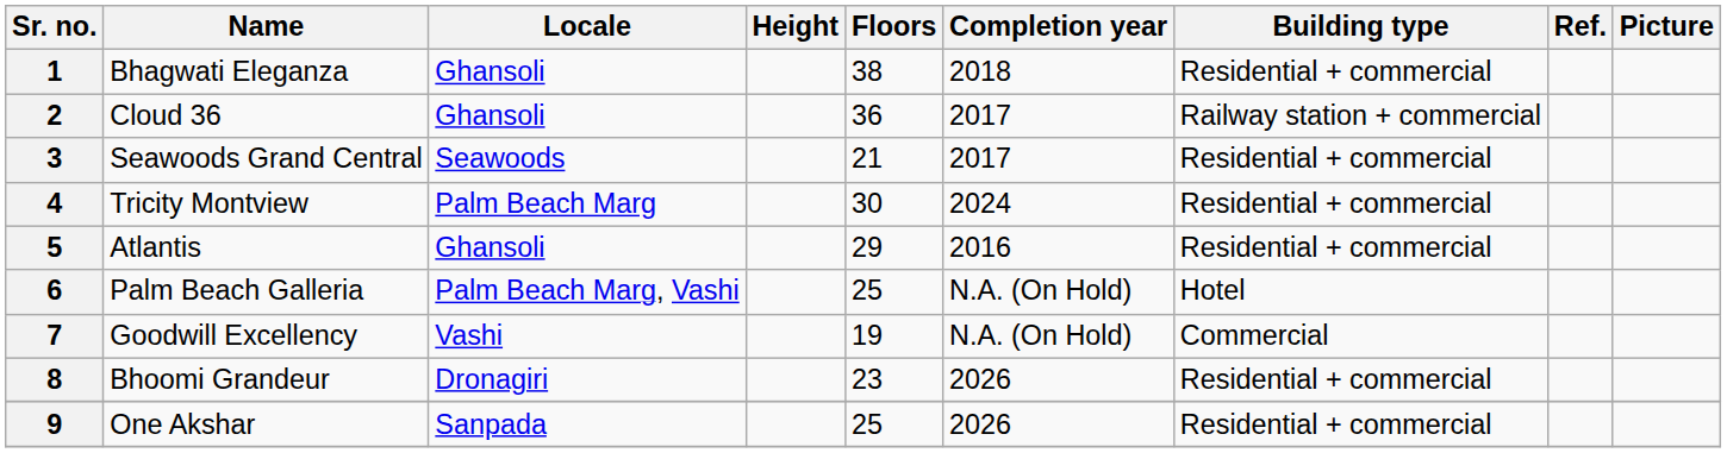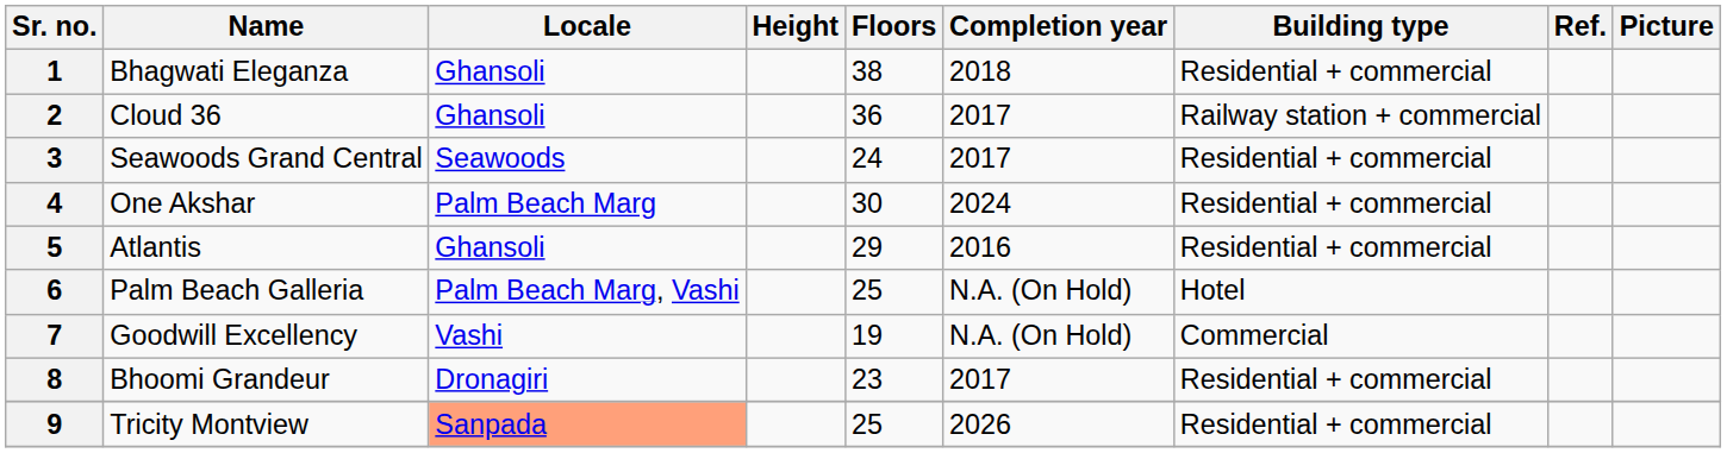 <table class="wikitable sortable">
 <tr style="background:#ececec;">
 <th>Sr. no.</th>
 <th>Name</th>
 <th>Locale</th>
 <th>Height</th>
 <th>Floors</th>
 <th>Completion year</th>
 <th>Building type</th>
 <th>Ref.</th>
 <th>Picture</th>
 </tr>
 <tr>
 <th>1</th>
 <td>Bhagwati Eleganza</td>
 <td><a href='#'>Ghansoli</a></td>
 <td></td>
 <td>38</td>
 <td>2018</td>
 <td><span>Residential + commercial</span></td>
 <td></td>
 <td></td>
 </tr>
 <tr>
 <th>2</th>
 <td>Cloud 36</td>
 <td><a href='#'>Ghansoli</a></td>
 <td></td>
 <td>36</td>
 <td>2017</td>
 <td><span>Railway station + commercial</span></td>
 <td></td>
 <td></td>
 </tr>
 <tr>
 <th>3</th>
 <td>Seawoods Grand Central</td>
 <td><a href='#'>Seawoods</a></td>
 <td></td>
-<td>21</td>
+<td>24</td>
 <td>2017</td>
 <td><span>Residential + commercial</span></td>
 <td></td>
 <td></td>
 </tr>
 <tr>
 <th>4</th>
-<td>Tricity Montview</td>
+<td>One Akshar</td>
 <td><a href='#'>Palm Beach Marg</a></td>
 <td></td>
 <td>30</td>
 <td>2024</td>
 <td><span>Residential + commercial</span></td>
 <td></td>
 <td></td>
 </tr>
 <tr>
 <th>5</th>
 <td>Atlantis</td>
 <td><a href='#'>Ghansoli</a></td>
 <td></td>
 <td>29</td>
 <td>2016</td>
 <td><span>Residential + commercial</span></td>
 <td></td>
 <td></td>
 </tr>
 <tr>
 <th>6</th>
 <td>Palm Beach Galleria</td>
 <td><a href='#'>Palm Beach Marg</a>, <a href='#'>Vashi</a></td>
 <td></td>
 <td>25</td>
 <td>N.A. (On Hold)</td>
 <td><span>Hotel</span></td>
 <td></td>
 <td></td>
 </tr>
 <tr>
 <th>7</th>
 <td>Goodwill Excellency</td>
 <td><a href='#'>Vashi</a></td>
 <td></td>
 <td>19</td>
 <td>N.A. (On Hold)</td>
 <td><span>Commercial</span></td>
 <td></td>
 <td></td>
 </tr>
 <tr>
 <th>8</th>
 <td>Bhoomi Grandeur</td>
 <td><a href='#'>Dronagiri</a></td>
 <td></td>
 <td>23</td>
-<td>2026</td>
+<td>2017</td>
 <td><span>Residential + commercial</span></td>
 <td></td>
 <td></td>
 </tr>
 <tr>
 </tr>
 <tr>
 <th>9</th>
-<td>One Akshar</td>
-<td><a href='#'>Sanpada</a></td>
+<td>Tricity Montview</td>
+<td style="background: lightsalmon;"><a href='#'>Sanpada</a></td>
 <td></td>
 <td>25</td>
 <td>2026</td>
 <td><span>Residential + commercial</span></td>
 <td></td>
 <td></td>
 </tr>
 <tr>
 </tr>
 </table>
